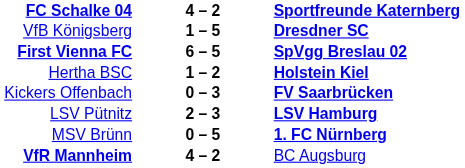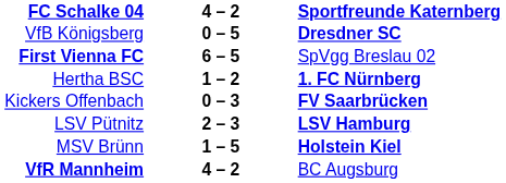 <table width=100% cellspacing=1>
 <tr>
 <th width=25%></th>
 <th width=10%></th>
 <th width=25%></th>
 <th></th>
 </tr>
 <tr style=font-size:90%>
 <td align=right><strong><a href='#'>FC Schalke 04</a></strong></td>
 <td align=center><strong>4 – 2</strong></td>
 <td><strong><a href='#'>Sportfreunde Katernberg</a></strong></td>
 </tr>
 <tr style=font-size:90%>
 <td align=right><a href='#'>VfB Königsberg</a></td>
-<td align=center><strong>1 – 5</strong></td>
+<td align=center><strong>0 – 5</strong></td>
 <td><strong><a href='#'>Dresdner SC</a></strong></td>
 </tr>
 <tr style=font-size:90%>
 <td align=right><strong><a href='#'>First Vienna FC</a></strong></td>
 <td align=center><strong>6 – 5</strong></td>
-<td><strong><a href='#'>SpVgg Breslau 02</a></strong></td>
+<td><a href='#'>SpVgg Breslau 02</a></td>
 </tr>
 <tr style=font-size:90%>
 <td align=right><a href='#'>Hertha BSC</a></td>
 <td align=center><strong>1 – 2</strong></td>
-<td><strong><a href='#'>Holstein Kiel</a></strong></td>
+<td><strong><a href='#'>1. FC Nürnberg</a></strong></td>
 </tr>
 <tr style=font-size:90%>
 <td align=right><a href='#'>Kickers Offenbach</a></td>
 <td align=center><strong>0 – 3</strong></td>
 <td><strong><a href='#'>FV Saarbrücken</a></strong></td>
 </tr>
 <tr style=font-size:90%>
 <td align=right><a href='#'>LSV Pütnitz</a></td>
 <td align=center><strong>2 – 3</strong></td>
 <td><strong><a href='#'>LSV Hamburg</a></strong></td>
 </tr>
 <tr style=font-size:90%>
 <td align=right><a href='#'>MSV Brünn</a></td>
-<td align=center><strong>0 – 5</strong></td>
-<td><strong><a href='#'>1. FC Nürnberg</a></strong></td>
+<td align=center><strong>1 – 5</strong></td>
+<td><strong><a href='#'>Holstein Kiel</a></strong></td>
 </tr>
 <tr style=font-size:90%>
 <td align=right><strong><a href='#'>VfR Mannheim</a></strong></td>
 <td align=center><strong>4 – 2</strong></td>
 <td><a href='#'>BC Augsburg</a></td>
 </tr>
 </table>
